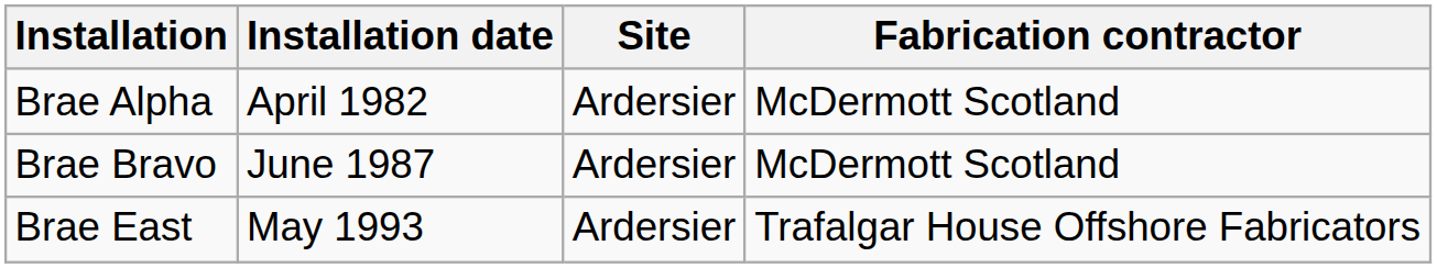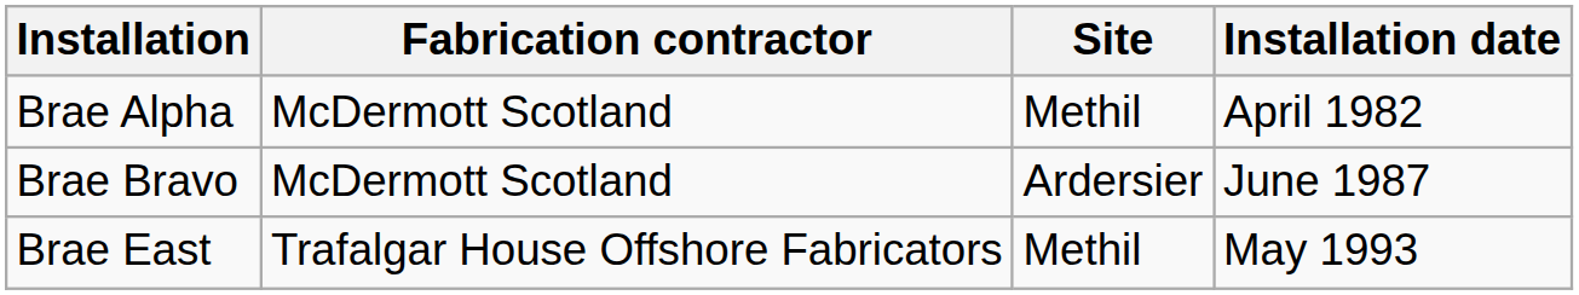 <table class="wikitable">
 <tr>
 <th>Installation</th>
+<th>Fabrication contractor</th>
+<th>Site</th>
 <th>Installation date</th>
-<th>Site</th>
-<th>Fabrication contractor</th>
 </tr>
 <tr>
 <td>Brae Alpha</td>
+<td>McDermott Scotland</td>
+<td>Methil</td>
 <td>April 1982</td>
-<td>Ardersier</td>
-<td>McDermott Scotland</td>
 </tr>
 <tr>
 <td>Brae Bravo</td>
+<td>McDermott Scotland</td>
+<td>Ardersier</td>
 <td>June 1987</td>
-<td>Ardersier</td>
-<td>McDermott Scotland</td>
 </tr>
 <tr>
 <td>Brae East</td>
+<td>Trafalgar House Offshore Fabricators</td>
+<td>Methil</td>
 <td>May 1993</td>
-<td>Ardersier</td>
-<td>Trafalgar House Offshore Fabricators</td>
 </tr>
 </table>
